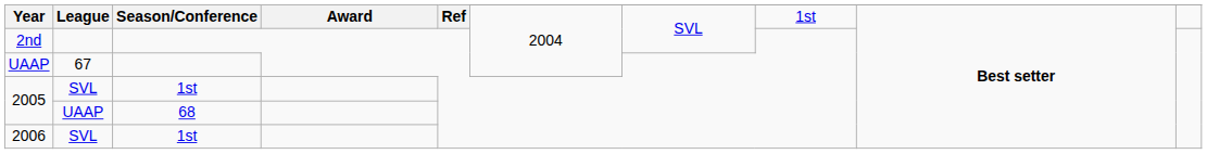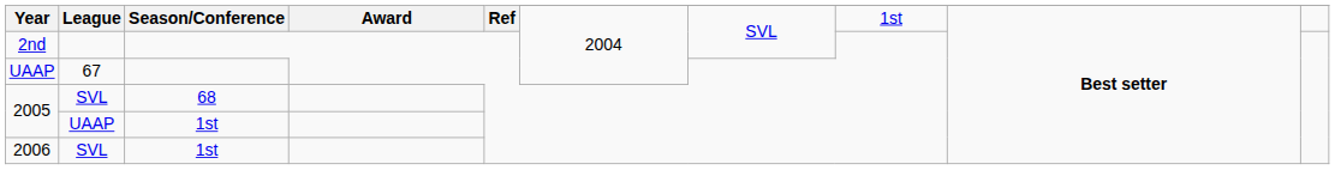 <table class="wikitable sortable" style="text-align:center" width="80%">
 <tr>
 <th style="width:5px;" rowspan="2">Year</th>
 <th style="width:25px;" rowspan="2">League</th>
 <th style="width:100px;" rowspan="2">Season/Conference</th>
 <th style="width:180px;" rowspan="2">Award</th>
 <th style="width:25px;" rowspan="2">Ref</th>
 </tr>
 <tr>
 <td rowspan="3">2004</td>
 <td rowspan="2"><a href='#'>SVL</a></td>
 <td><a href='#'>1st</a></td>
 <td rowspan="6"><strong>Best setter</strong></td>
 <td></td>
 </tr>
 <tr>
 <td><a href='#'>2nd</a></td>
 <td></td>
 </tr>
 <tr>
 <td><a href='#'>UAAP</a></td>
 <td>67</td>
 <td></td>
 </tr>
 <tr>
 <td rowspan="2">2005</td>
 <td rowspan="1"><a href='#'>SVL</a></td>
-<td><a href='#'>1st</a></td>
+<td><a href='#'>68</a></td>
 <td></td>
 </tr>
 <tr>
 <td><a href='#'>UAAP</a></td>
-<td><a href='#'>68</a></td>
+<td><a href='#'>1st</a></td>
 <td></td>
 </tr>
 <tr>
 <td>2006</td>
 <td><a href='#'>SVL</a></td>
 <td><a href='#'>1st</a></td>
 <td></td>
 </tr>
 </table>
